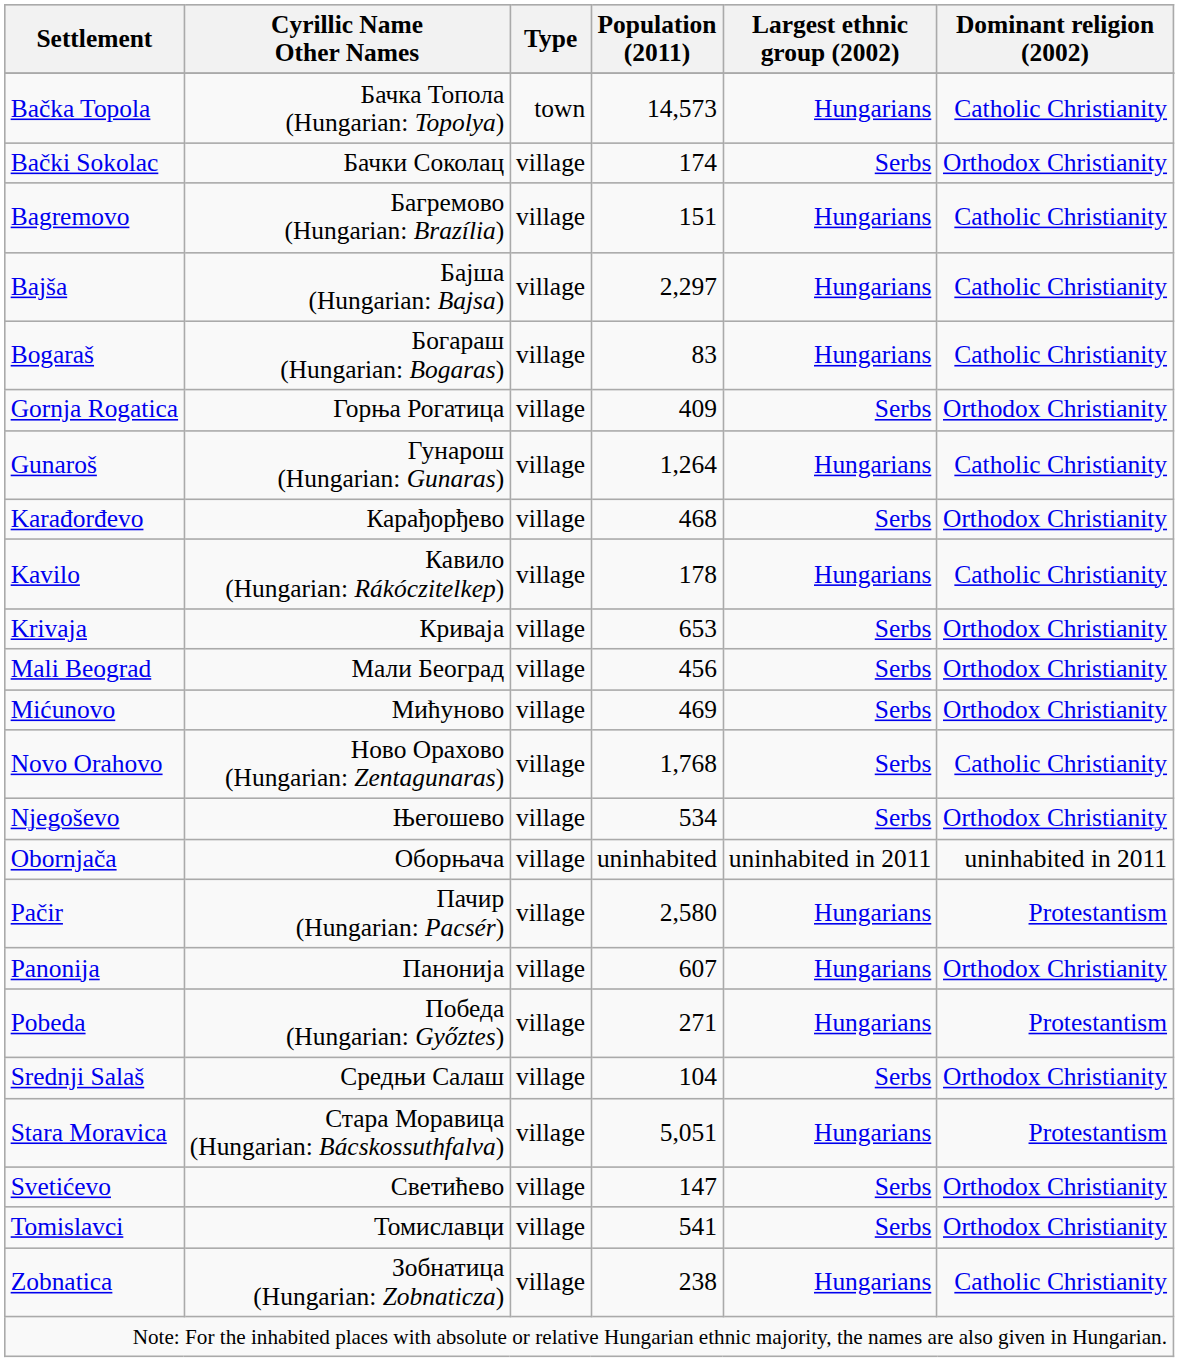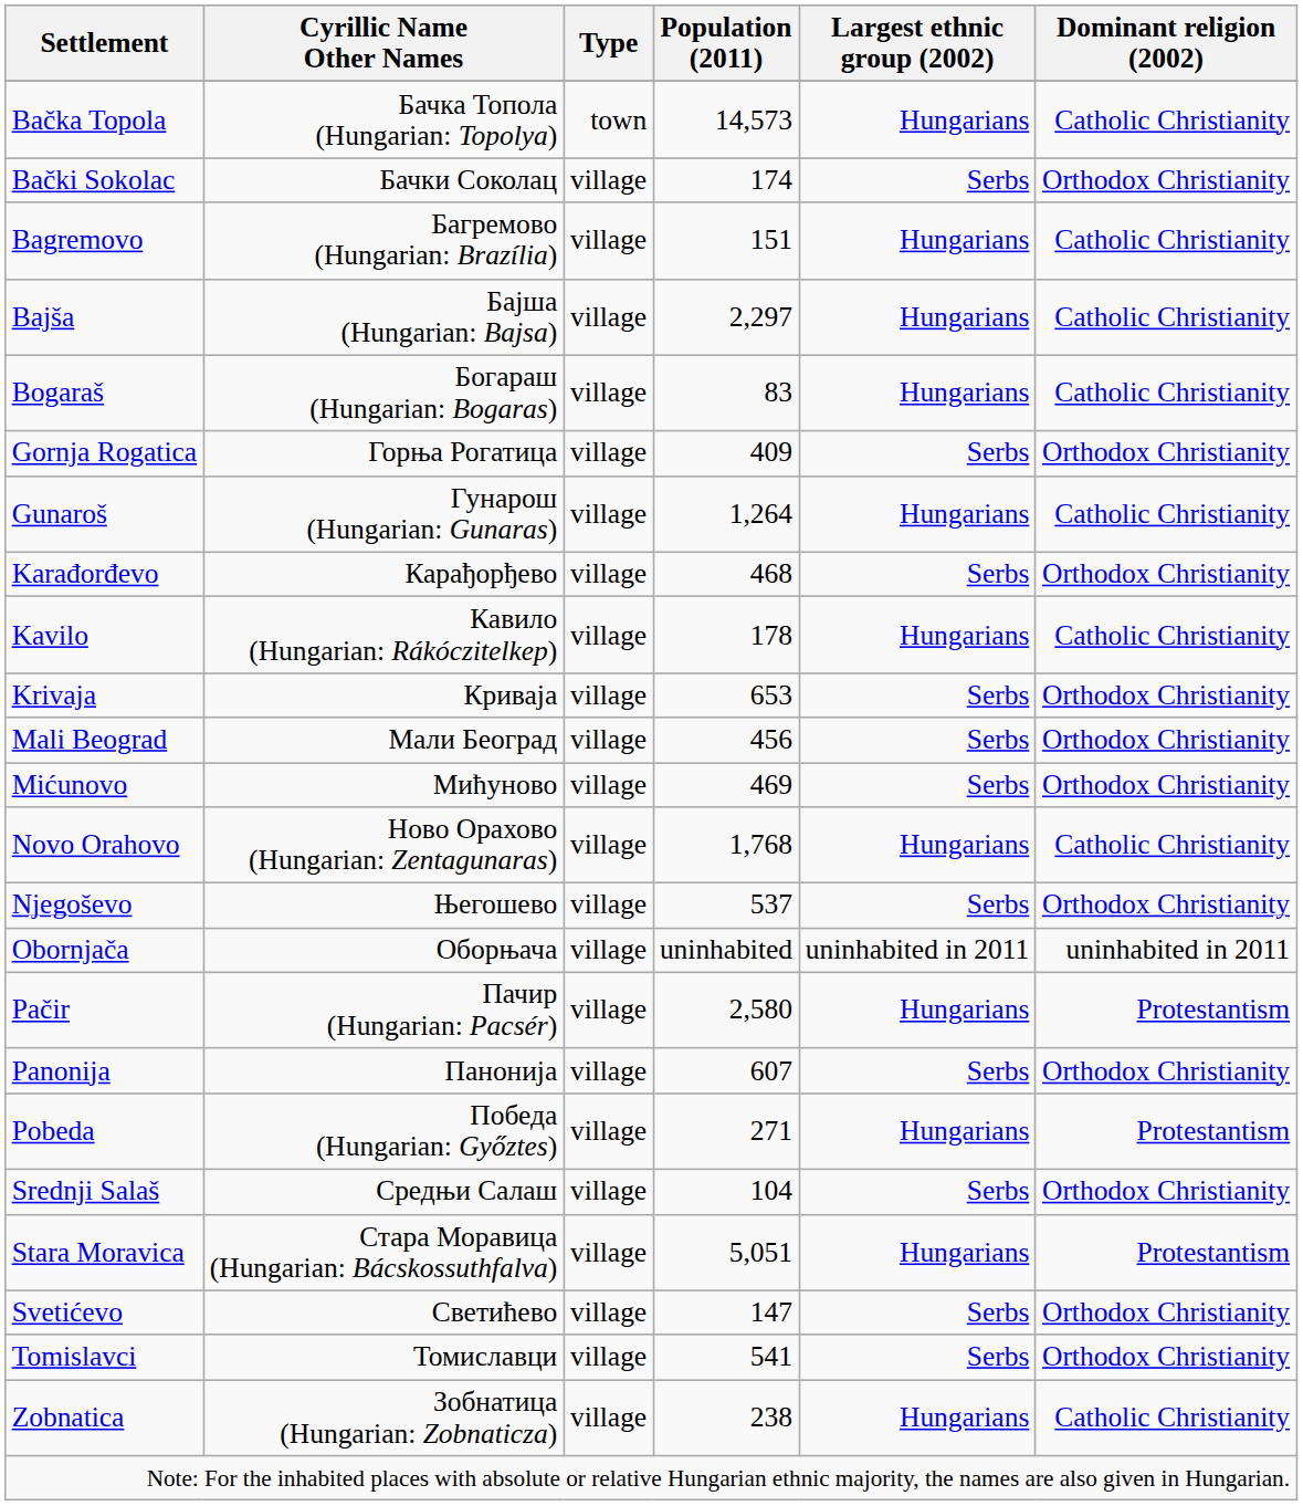 <table class="wikitable" style="text-align: right;">
 <tr bgcolor="#e0e0e0">
 <th rowspan="1">Settlement</th>
 <th colspan="1">Cyrillic Name<br>Other Names</th>
 <th colspan="1">Type</th>
 <th colspan="1">Population<br>(2011)</th>
 <th colspan="1">Largest ethnic<br>group (2002)</th>
 <th colspan="1">Dominant religion<br>(2002)</th>
 </tr>
 <tr bgcolor="#e0e0e0">
 </tr>
 <tr>
 <td align="left"><a href='#'>Bačka Topola</a></td>
 <td>Бачка Топола<br>(Hungarian: <em>Topolya</em>)</td>
 <td>town</td>
 <td>14,573</td>
 <td><a href='#'>Hungarians</a></td>
 <td><a href='#'>Catholic Christianity</a></td>
 </tr>
 <tr>
 <td align="left"><a href='#'>Bački Sokolac</a></td>
 <td>Бачки Соколац</td>
 <td>village</td>
 <td>174</td>
 <td><a href='#'>Serbs</a></td>
 <td><a href='#'>Orthodox Christianity</a></td>
 </tr>
 <tr>
 <td align="left"><a href='#'>Bagremovo</a></td>
 <td>Багремово<br>(Hungarian: <em>Brazília</em>)</td>
 <td>village</td>
 <td>151</td>
 <td><a href='#'>Hungarians</a></td>
 <td><a href='#'>Catholic Christianity</a></td>
 </tr>
 <tr>
 <td align="left"><a href='#'>Bajša</a></td>
 <td>Бајша<br>(Hungarian: <em>Bajsa</em>)</td>
 <td>village</td>
 <td>2,297</td>
 <td><a href='#'>Hungarians</a></td>
 <td><a href='#'>Catholic Christianity</a></td>
 </tr>
 <tr>
 <td align="left"><a href='#'>Bogaraš</a></td>
 <td>Богараш<br>(Hungarian: <em>Bogaras</em>)</td>
 <td>village</td>
 <td>83</td>
 <td><a href='#'>Hungarians</a></td>
 <td><a href='#'>Catholic Christianity</a></td>
 </tr>
 <tr>
 <td align="left"><a href='#'>Gornja Rogatica</a></td>
 <td>Горња Рогатица</td>
 <td>village</td>
 <td>409</td>
 <td><a href='#'>Serbs</a></td>
 <td><a href='#'>Orthodox Christianity</a></td>
 </tr>
 <tr>
 <td align="left"><a href='#'>Gunaroš</a></td>
 <td>Гунарош<br>(Hungarian: <em>Gunaras</em>)</td>
 <td>village</td>
 <td>1,264</td>
 <td><a href='#'>Hungarians</a></td>
 <td><a href='#'>Catholic Christianity</a></td>
 </tr>
 <tr>
 <td align="left"><a href='#'>Karađorđevo</a></td>
 <td>Карађорђево</td>
 <td>village</td>
 <td>468</td>
 <td><a href='#'>Serbs</a></td>
 <td><a href='#'>Orthodox Christianity</a></td>
 </tr>
 <tr>
 <td align="left"><a href='#'>Kavilo</a></td>
 <td>Кавило<br>(Hungarian: <em>Rákóczitelkep</em>)</td>
 <td>village</td>
 <td>178</td>
 <td><a href='#'>Hungarians</a></td>
 <td><a href='#'>Catholic Christianity</a></td>
 </tr>
 <tr>
 <td align="left"><a href='#'>Krivaja</a></td>
 <td>Криваја</td>
 <td>village</td>
 <td>653</td>
 <td><a href='#'>Serbs</a></td>
 <td><a href='#'>Orthodox Christianity</a></td>
 </tr>
 <tr>
 <td align="left"><a href='#'>Mali Beograd</a></td>
 <td>Мали Београд</td>
 <td>village</td>
 <td>456</td>
 <td><a href='#'>Serbs</a></td>
 <td><a href='#'>Orthodox Christianity</a></td>
 </tr>
 <tr>
 <td align="left"><a href='#'>Mićunovo</a></td>
 <td>Мићуново</td>
 <td>village</td>
 <td>469</td>
 <td><a href='#'>Serbs</a></td>
 <td><a href='#'>Orthodox Christianity</a></td>
 </tr>
 <tr>
 <td align="left"><a href='#'>Novo Orahovo</a></td>
 <td>Ново Орахово<br>(Hungarian: <em>Zentagunaras</em>)</td>
 <td>village</td>
 <td>1,768</td>
-<td><a href='#'>Serbs</a></td>
+<td><a href='#'>Hungarians</a></td>
 <td><a href='#'>Catholic Christianity</a></td>
 </tr>
 <tr>
 <td align="left"><a href='#'>Njegoševo</a></td>
 <td>Његошево</td>
 <td>village</td>
-<td>534</td>
+<td>537</td>
 <td><a href='#'>Serbs</a></td>
 <td><a href='#'>Orthodox Christianity</a></td>
 </tr>
 <tr>
 <td align="left"><a href='#'>Obornjača</a></td>
 <td>Оборњача</td>
 <td>village</td>
 <td>uninhabited</td>
 <td>uninhabited in 2011</td>
 <td>uninhabited in 2011</td>
 </tr>
 <tr>
 <td align="left"><a href='#'>Pačir</a></td>
 <td>Пачир<br>(Hungarian: <em>Pacsér</em>)</td>
 <td>village</td>
 <td>2,580</td>
 <td><a href='#'>Hungarians</a></td>
 <td><a href='#'>Protestantism</a></td>
 </tr>
 <tr>
 <td align="left"><a href='#'>Panonija</a></td>
 <td>Панонија</td>
 <td>village</td>
 <td>607</td>
-<td><a href='#'>Hungarians</a></td>
+<td><a href='#'>Serbs</a></td>
 <td><a href='#'>Orthodox Christianity</a></td>
 </tr>
 <tr>
 <td align="left"><a href='#'>Pobeda</a></td>
 <td>Победа<br>(Hungarian: <em>Győztes</em>)</td>
 <td>village</td>
 <td>271</td>
 <td><a href='#'>Hungarians</a></td>
 <td><a href='#'>Protestantism</a></td>
 </tr>
 <tr>
 <td align="left"><a href='#'>Srednji Salaš</a></td>
 <td>Средњи Салаш</td>
 <td>village</td>
 <td>104</td>
 <td><a href='#'>Serbs</a></td>
 <td><a href='#'>Orthodox Christianity</a></td>
 </tr>
 <tr>
 <td align="left"><a href='#'>Stara Moravica</a></td>
 <td>Стара Моравица<br>(Hungarian: <em>Bácskossuthfalva</em>)</td>
 <td>village</td>
 <td>5,051</td>
 <td><a href='#'>Hungarians</a></td>
 <td><a href='#'>Protestantism</a></td>
 </tr>
 <tr>
 <td align="left"><a href='#'>Svetićevo</a></td>
 <td>Светићево</td>
 <td>village</td>
 <td>147</td>
 <td><a href='#'>Serbs</a></td>
 <td><a href='#'>Orthodox Christianity</a></td>
 </tr>
 <tr>
 <td align="left"><a href='#'>Tomislavci</a></td>
 <td>Томиславци</td>
 <td>village</td>
 <td>541</td>
 <td><a href='#'>Serbs</a></td>
 <td><a href='#'>Orthodox Christianity</a></td>
 </tr>
 <tr>
 <td align="left"><a href='#'>Zobnatica</a></td>
 <td>Зобнатица<br>(Hungarian: <em>Zobnaticza</em>)</td>
 <td>village</td>
 <td>238</td>
 <td><a href='#'>Hungarians</a></td>
 <td><a href='#'>Catholic Christianity</a></td>
 </tr>
 <tr>
 <td colspan="19"><small>Note: For the inhabited places with absolute or relative Hungarian ethnic majority, the names are also given in Hungarian.</small></td>
 </tr>
 </table>
